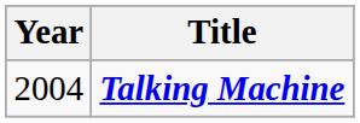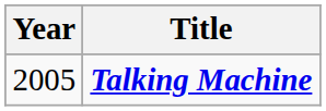 <table class="wikitable">
 <tr>
 <th>Year</th>
 <th>Title</th>
 </tr>
 <tr>
-<td>2004</td>
+<td>2005</td>
 <td><strong><em><a href='#'>Talking Machine</a></em></strong></td>
 </tr>
 </table>
